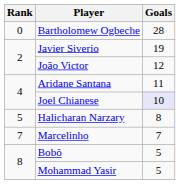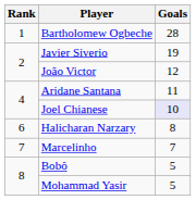 <table class="wikitable">
 <tr>
 <th scope="col">Rank</th>
 <th scope="col">Player</th>
 <th scope="col">Goals</th>
 </tr>
 <tr>
-<td align=center>0</td>
+<td align=center>1</td>
 <td> <a href='#'>Bartholomew Ogbeche</a></td>
 <td align=center>28</td>
 </tr>
 <tr>
 <td rowspan=2 align=center>2</td>
 <td> <a href='#'>Javier Siverio</a></td>
 <td align=center>19</td>
 </tr>
 <tr>
 <td> <a href='#'>João Victor</a></td>
 <td align=center>12</td>
 </tr>
 <tr>
 <td rowspan=2 align=center>4</td>
 <td> <a href='#'>Aridane Santana</a></td>
 <td align=center>11</td>
 </tr>
 <tr>
 <td> <a href='#'>Joel Chianese</a></td>
 <td align=center style="background: lavender;">10</td>
 </tr>
 <tr>
-<td align=center>5</td>
+<td align=center>6</td>
 <td> <a href='#'>Halicharan Narzary</a></td>
 <td align=center>8</td>
 </tr>
 <tr>
 <td align=center>7</td>
 <td> <a href='#'>Marcelinho</a></td>
 <td align=center>7</td>
 </tr>
 <tr>
 <td rowspan=2 align=center>8</td>
 <td> <a href='#'>Bobô</a></td>
 <td align=center>5</td>
 </tr>
 <tr>
 <td> <a href='#'>Mohammad Yasir</a></td>
 <td align=center>5</td>
 </tr>
 </table>
